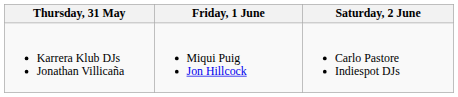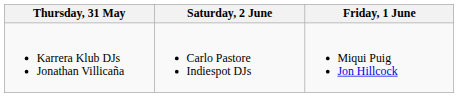 <table class="wikitable">
 <tr>
 <th width="500">Thursday, 31 May</th>
+<th width="500">Saturday, 2 June</th>
 <th width="500">Friday, 1 June</th>
-<th width="500">Saturday, 2 June</th>
 </tr>
 <tr valign="top">
 <td><br><ul><li>Karrera Klub DJs</li><li>Jonathan Villicaña</li></ul></td>
+<td><br><ul><li>Carlo Pastore</li><li>Indiespot DJs</li></ul></td>
 <td><br><ul><li>Miqui Puig</li><li><a href='#'>Jon Hillcock</a></li></ul></td>
-<td><br><ul><li>Carlo Pastore</li><li>Indiespot DJs</li></ul></td>
 </tr>
 </table>
